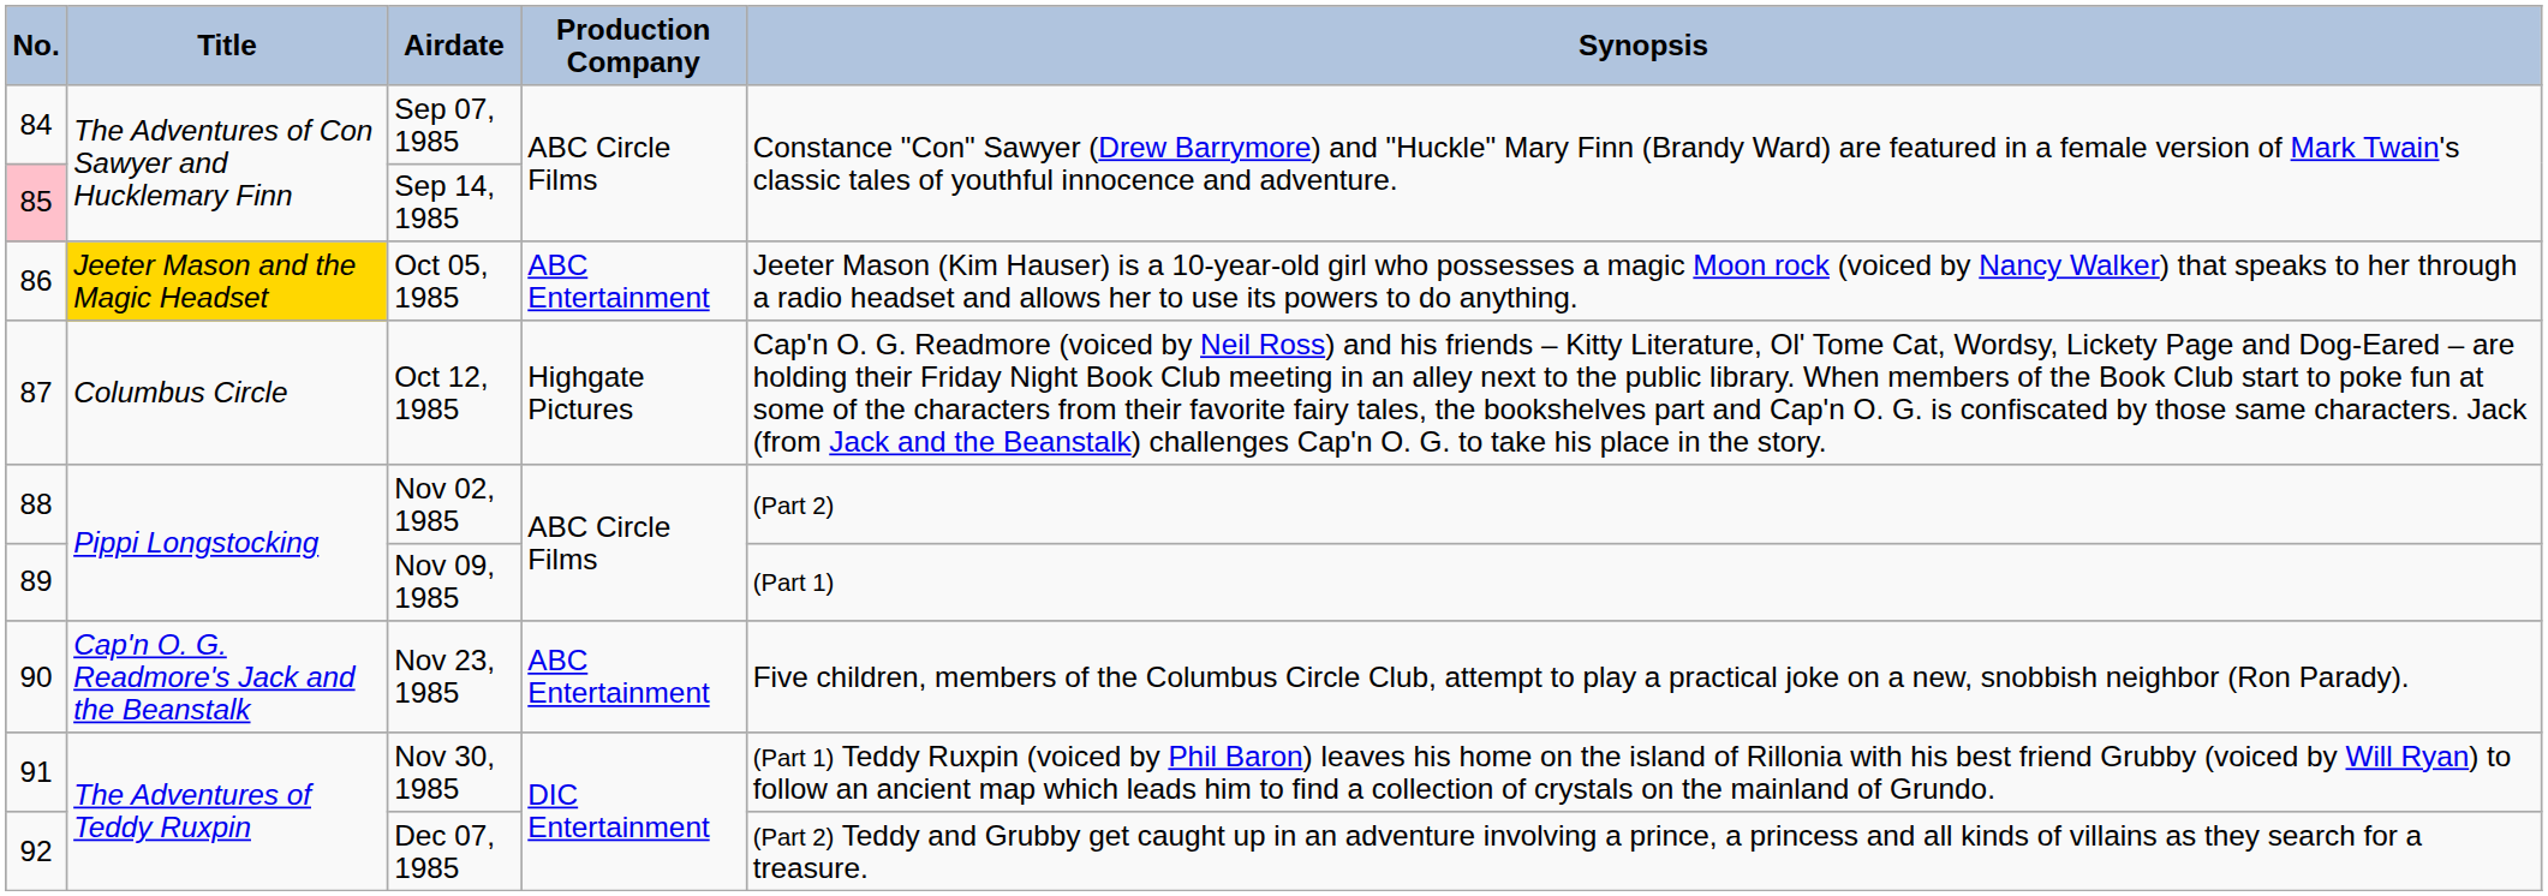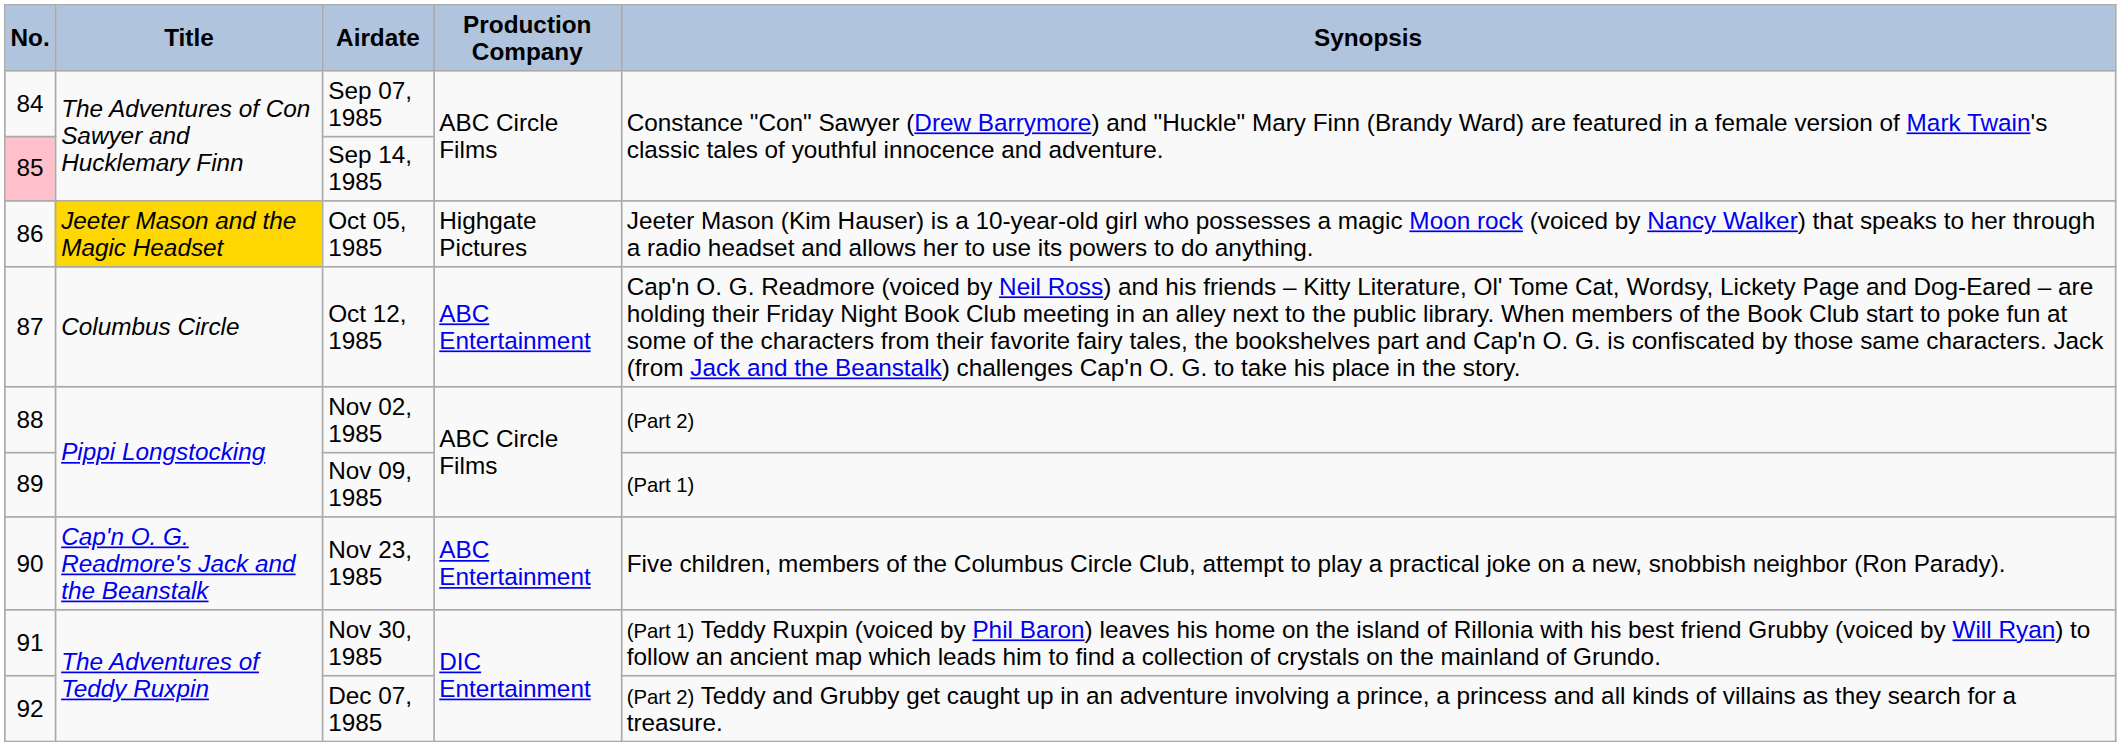 <table class="wikitable" style="font-size:90%;">
 <tr>
 <th style="background:#B0C4DE;">No.</th>
 <th style="background:#B0C4DE;">Title</th>
 <th style="background:#B0C4DE;">Airdate</th>
 <th style="background:#B0C4DE;">Production Company</th>
 <th style="background:#B0C4DE;">Synopsis</th>
 </tr>
 <tr>
 <td align="center">84</td>
 <td rowspan="2"><em>The Adventures of Con Sawyer and Hucklemary Finn</em></td>
 <td>Sep 07, 1985</td>
 <td rowspan=2>ABC Circle Films</td>
 <td rowspan=2>Constance "Con" Sawyer (<a href='#'>Drew Barrymore</a>) and "Huckle" Mary Finn (Brandy Ward) are featured in a female version of <a href='#'>Mark Twain</a>'s classic tales of youthful innocence and adventure.</td>
 </tr>
 <tr>
 <td align="center" style="background: pink;">85</td>
 <td>Sep 14, 1985</td>
 </tr>
 <tr>
 <td align="center">86</td>
 <td style="background: gold;"><em>Jeeter Mason and the Magic Headset</em></td>
 <td>Oct 05, 1985</td>
-<td><a href='#'>ABC Entertainment</a></td>
+<td>Highgate Pictures</td>
 <td>Jeeter Mason (Kim Hauser) is a 10-year-old girl who possesses a magic <a href='#'>Moon rock</a> (voiced by <a href='#'>Nancy Walker</a>) that speaks to her through a radio headset and allows her to use its powers to do anything.</td>
 </tr>
 <tr>
 <td align="center">87</td>
 <td><em>Columbus Circle</em></td>
 <td>Oct 12, 1985</td>
-<td>Highgate Pictures</td>
+<td><a href='#'>ABC Entertainment</a></td>
 <td>Cap'n O. G. Readmore (voiced by <a href='#'>Neil Ross</a>) and his friends – Kitty Literature, Ol' Tome Cat, Wordsy, Lickety Page and Dog-Eared – are holding their Friday Night Book Club meeting in an alley next to the public library. When members of the Book Club start to poke fun at some of the characters from their favorite fairy tales, the bookshelves part and Cap'n O. G. is confiscated by those same characters. Jack (from <a href='#'>Jack and the Beanstalk</a>) challenges Cap'n O. G. to take his place in the story.</td>
 </tr>
 <tr>
 <td align="center">88</td>
 <td rowspan="2"><em><a href='#'>Pippi Longstocking</a></em></td>
 <td>Nov 02, 1985</td>
 <td rowspan=2>ABC Circle Films</td>
 <td><small>(Part 2)</small></td>
 </tr>
 <tr>
 <td align="center">89</td>
 <td>Nov 09, 1985</td>
 <td><small>(Part 1)</small></td>
 </tr>
 <tr>
 <td align="center">90</td>
 <td><em><a href='#'>Cap'n O. G. Readmore's Jack and the Beanstalk</a></em></td>
 <td>Nov 23, 1985</td>
 <td><a href='#'>ABC Entertainment</a></td>
 <td>Five children, members of the Columbus Circle Club, attempt to play a practical joke on a new, snobbish neighbor (Ron Parady).</td>
 </tr>
 <tr>
 <td align="center">91</td>
 <td rowspan="2"><em><a href='#'>The Adventures of Teddy Ruxpin</a></em></td>
 <td>Nov 30, 1985</td>
 <td rowspan=2><a href='#'>DIC Entertainment</a></td>
 <td><small>(Part 1)</small> Teddy Ruxpin (voiced by <a href='#'>Phil Baron</a>) leaves his home on the island of Rillonia with his best friend Grubby (voiced by <a href='#'>Will Ryan</a>) to follow an ancient map which leads him to find a collection of crystals on the mainland of Grundo.</td>
 </tr>
 <tr>
 <td align="center">92</td>
 <td>Dec 07, 1985</td>
 <td><small>(Part 2)</small> Teddy and Grubby get caught up in an adventure involving a prince, a princess and all kinds of villains as they search for a treasure.</td>
 </tr>
 <tr>
 </tr>
 </table>
